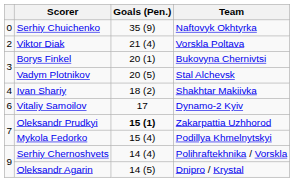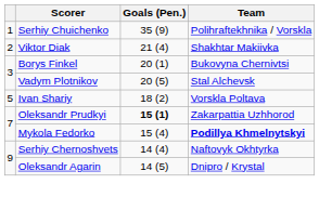 <table class="wikitable">
 <tr>
 <th></th>
 <th>Scorer</th>
 <th>Goals (Pen.)</th>
 <th>Team</th>
 </tr>
 <tr>
-<td>0</td>
+<td>1</td>
 <td> <a href='#'>Serhiy Chuichenko</a></td>
 <td align=center>35 (9)</td>
-<td><a href='#'>Naftovyk Okhtyrka</a></td>
+<td><a href='#'>Polihraftekhnika</a> / <a href='#'>Vorskla</a></td>
 </tr>
 <tr>
 <td>2</td>
 <td> <a href='#'>Viktor Diak</a></td>
 <td align=center>21 (4)</td>
-<td><a href='#'>Vorskla Poltava</a></td>
+<td><a href='#'>Shakhtar Makiivka</a></td>
 </tr>
 <tr>
 <td rowspan="2">3</td>
 <td> <a href='#'>Borys Finkel</a></td>
 <td align=center>20 (1)</td>
 <td><a href='#'>Bukovyna Chernivtsi</a></td>
 </tr>
 <tr>
 <td> <a href='#'>Vadym Plotnikov</a></td>
 <td align=center>20 (5)</td>
 <td><a href='#'>Stal Alchevsk</a></td>
 </tr>
 <tr>
-<td>4</td>
+<td>5</td>
 <td> <a href='#'>Ivan Shariy</a></td>
 <td align=center>18 (2)</td>
-<td><a href='#'>Shakhtar Makiivka</a></td>
-</tr>
-<tr>
-<td>6</td>
-<td> <a href='#'>Vitaliy Samoilov</a></td>
-<td align=center>17</td>
-<td><a href='#'>Dynamo-2 Kyiv</a></td>
+<td><a href='#'>Vorskla Poltava</a></td>
 </tr>
 <tr>
 <td rowspan=2>7</td>
 <td> <a href='#'>Oleksandr Prudkyi</a></td>
 <td align=center><strong>15 (1)</strong></td>
 <td><a href='#'>Zakarpattia Uzhhorod</a></td>
 </tr>
 <tr>
 <td> <a href='#'>Mykola Fedorko</a></td>
 <td align=center>15 (4)</td>
-<td><a href='#'>Podillya Khmelnytskyi</a></td>
+<td><strong><a href='#'>Podillya Khmelnytskyi</a></strong></td>
 </tr>
 <tr>
 <td rowspan=2>9</td>
 <td> <a href='#'>Serhiy Chernoshvets</a></td>
 <td align=center>14 (4)</td>
-<td><a href='#'>Polihraftekhnika</a> / <a href='#'>Vorskla</a></td>
+<td><a href='#'>Naftovyk Okhtyrka</a></td>
 </tr>
 <tr>
 <td> <a href='#'>Oleksandr Agarin</a></td>
 <td align=center>14 (5)</td>
 <td><a href='#'>Dnipro</a> / <a href='#'>Krystal</a></td>
 </tr>
 </table>
